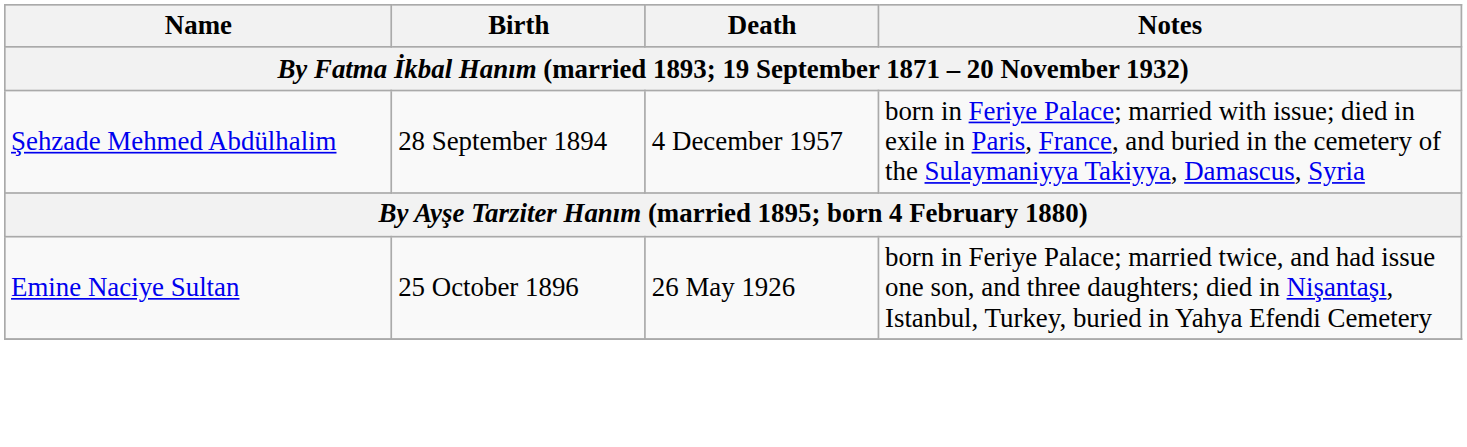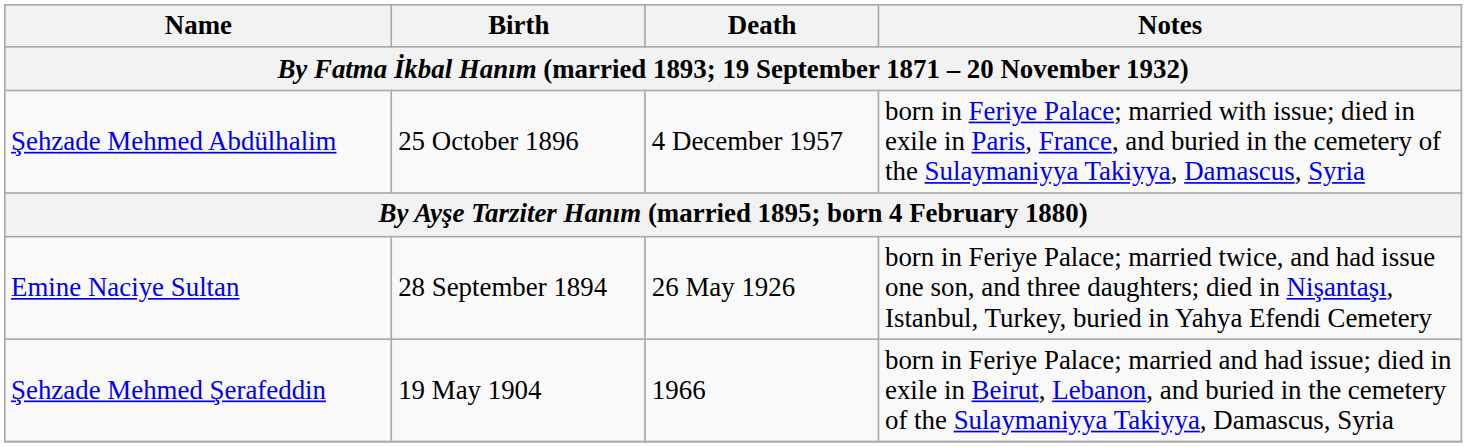 <table class="wikitable">
 <tr>
 <th>Name</th>
 <th>Birth</th>
 <th>Death</th>
 <th style="width:40%;">Notes</th>
 </tr>
 <tr>
 <th colspan="4"><strong><em>By Fatma İkbal Hanım</em></strong> (married 1893; 19 September 1871 – 20 November 1932)</th>
 </tr>
 <tr>
 <td><a href='#'>Şehzade Mehmed Abdülhalim</a></td>
-<td>28 September 1894</td>
+<td>25 October 1896</td>
 <td>4 December 1957</td>
 <td>born in <a href='#'>Feriye Palace</a>; married with issue; died in exile in <a href='#'>Paris</a>, <a href='#'>France</a>, and buried in the cemetery of the <a href='#'>Sulaymaniyya Takiyya</a>, <a href='#'>Damascus</a>, <a href='#'>Syria</a></td>
 </tr>
 <tr>
 <th colspan="4"><strong><em>By Ayşe Tarziter Hanım</em></strong> (married 1895; born 4 February 1880)</th>
 </tr>
 <tr>
 <td><a href='#'>Emine Naciye Sultan</a></td>
-<td>25 October 1896</td>
+<td>28 September 1894</td>
 <td>26 May 1926</td>
 <td>born in Feriye Palace; married twice, and had issue one son, and three daughters; died in <a href='#'>Nişantaşı</a>, Istanbul, Turkey, buried in Yahya Efendi Cemetery</td>
 </tr>
 <tr>
+<td><a href='#'>Şehzade Mehmed Şerafeddin</a></td>
+<td>19 May 1904</td>
+<td> 1966</td>
+<td>born in Feriye Palace; married and had issue; died in exile in <a href='#'>Beirut</a>, <a href='#'>Lebanon</a>, and buried in the cemetery of the <a href='#'>Sulaymaniyya Takiyya</a>, Damascus, Syria</td>
+</tr>
+<tr>
 </tr>
 </table>
